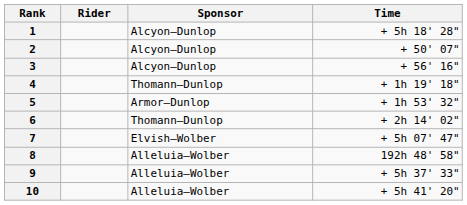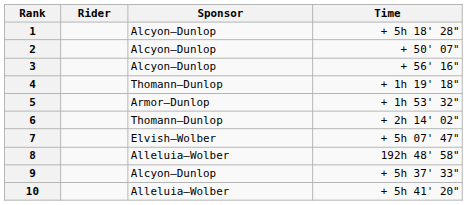 <table class="wikitable" style="width:42em; margin-bottom:0;">
 <tr>
 <th scope="col">Rank</th>
 <th scope="col">Rider</th>
 <th scope="col">Sponsor</th>
 <th scope="col">Time</th>
 </tr>
 <tr>
 <th scope="row">1</th>
 <td></td>
 <td>Alcyon–Dunlop</td>
 <td style="text-align:right;">+ 5h 18' 28"</td>
 </tr>
 <tr>
 <th scope="row">2</th>
 <td></td>
 <td>Alcyon–Dunlop</td>
 <td style="text-align:right;">+ 50' 07"</td>
 </tr>
 <tr>
 <th scope="row">3</th>
 <td></td>
 <td>Alcyon–Dunlop</td>
 <td style="text-align:right;">+ 56' 16"</td>
 </tr>
 <tr>
 <th scope="row">4</th>
 <td></td>
 <td>Thomann–Dunlop</td>
 <td style="text-align:right;">+ 1h 19' 18"</td>
 </tr>
 <tr>
 <th scope="row">5</th>
 <td></td>
 <td>Armor–Dunlop</td>
 <td style="text-align:right;">+ 1h 53' 32"</td>
 </tr>
 <tr>
 <th scope="row">6</th>
 <td></td>
 <td>Thomann–Dunlop</td>
 <td style="text-align:right;">+ 2h 14' 02"</td>
 </tr>
 <tr>
 <th scope="row">7</th>
 <td></td>
 <td>Elvish–Wolber</td>
 <td style="text-align:right;">+ 5h 07' 47"</td>
 </tr>
 <tr>
 <th scope="row">8</th>
 <td></td>
 <td>Alleluia–Wolber</td>
 <td style="text-align:right;">192h 48' 58"</td>
 </tr>
 <tr>
 <th scope="row">9</th>
 <td></td>
-<td>Alleluia–Wolber</td>
+<td>Alcyon–Dunlop</td>
 <td style="text-align:right;">+ 5h 37' 33"</td>
 </tr>
 <tr>
 <th scope="row">10</th>
 <td></td>
 <td>Alleluia–Wolber</td>
 <td style="text-align:right;">+ 5h 41' 20"</td>
 </tr>
 </table>
